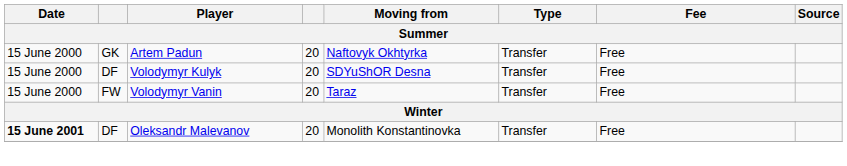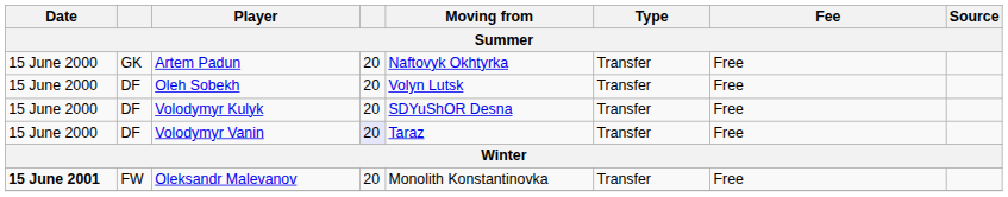 <table class="wikitable sortable">
 <tr>
 <th style="width:115px;">Date</th>
 <th style="width:30px;"></th>
 <th style="width:220px;">Player</th>
 <th style="width:20px;"></th>
 <th style="width:220px;">Moving from</th>
 <th style="width:120px;" class="unsortable">Type</th>
 <th style="width:250px;" class="unsortable">Fee</th>
 <th style="width:20px;">Source</th>
 </tr>
 <tr>
 <th colspan=8>Summer</th>
 </tr>
 <tr>
 <td>15 June 2000</td>
 <td>GK</td>
 <td> <a href='#'>Artem Padun</a></td>
 <td>20</td>
 <td> <a href='#'>Naftovyk Okhtyrka</a></td>
 <td>Transfer</td>
 <td>Free</td>
 <td></td>
 </tr>
 <tr>
 <td>15 June 2000</td>
 <td>DF</td>
+<td> <a href='#'>Oleh Sobekh</a></td>
+<td>20</td>
+<td> <a href='#'>Volyn Lutsk</a></td>
+<td>Transfer</td>
+<td>Free</td>
+<td></td>
+</tr>
+<tr>
+<td>15 June 2000</td>
+<td>DF</td>
 <td> <a href='#'>Volodymyr Kulyk</a></td>
 <td>20</td>
 <td> <a href='#'>SDYuShOR Desna</a></td>
 <td>Transfer</td>
 <td>Free</td>
 <td></td>
 </tr>
 <tr>
 <td>15 June 2000</td>
-<td>FW</td>
+<td>DF</td>
 <td> <a href='#'>Volodymyr Vanin</a></td>
-<td>20</td>
+<td style="background: lavender;">20</td>
 <td> <a href='#'>Taraz</a></td>
 <td>Transfer</td>
 <td>Free</td>
 <td></td>
 </tr>
 <tr>
 <th colspan=8>Winter</th>
 </tr>
 <tr>
 <td><strong>15 June 2001</strong></td>
-<td>DF</td>
+<td>FW</td>
 <td> <a href='#'>Oleksandr Malevanov</a></td>
 <td>20</td>
 <td> Monolith Konstantinovka</td>
 <td>Transfer</td>
 <td>Free</td>
 <td></td>
 </tr>
 <tr>
 </tr>
 </table>
